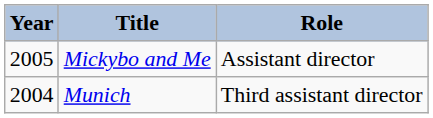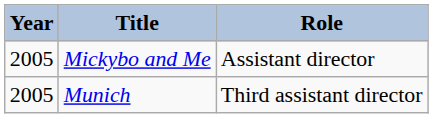 <table class="wikitable" style="font-size:95%;">
 <tr>
 <th style="background:#B0C4DE;">Year</th>
 <th style="background:#B0C4DE;">Title</th>
 <th style="background:#B0C4DE;">Role</th>
 </tr>
 <tr>
 <td>2005</td>
 <td><em><a href='#'>Mickybo and Me</a></em></td>
 <td>Assistant director</td>
 </tr>
 <tr>
-<td>2004</td>
+<td>2005</td>
 <td><em><a href='#'>Munich</a></em></td>
 <td>Third assistant director</td>
 </tr>
 </table>
